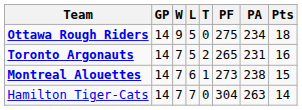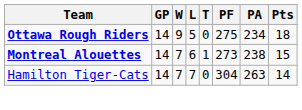 <table class="wikitable">
 <tr>
 <th>Team</th>
 <th>GP</th>
 <th>W</th>
 <th>L</th>
 <th>T</th>
 <th>PF</th>
 <th>PA</th>
 <th>Pts</th>
 </tr>
 <tr align="center">
 <td align="left"><strong><a href='#'>Ottawa Rough Riders</a></strong></td>
 <td>14</td>
 <td>9</td>
 <td>5</td>
 <td>0</td>
 <td>275</td>
 <td>234</td>
 <td>18</td>
 </tr>
 <tr align="center">
-<td align="left"><strong><a href='#'>Toronto Argonauts</a></strong></td>
-<td>14</td>
-<td>7</td>
-<td>5</td>
-<td>2</td>
-<td>265</td>
-<td>231</td>
-<td>16</td>
-</tr>
-<tr align="center">
 <td align="left"><strong><a href='#'>Montreal Alouettes</a></strong></td>
 <td>14</td>
 <td>7</td>
 <td>6</td>
 <td>1</td>
 <td>273</td>
 <td>238</td>
 <td>15</td>
 </tr>
 <tr align="center">
 <td align="left"><a href='#'>Hamilton Tiger-Cats</a></td>
 <td>14</td>
 <td>7</td>
 <td>7</td>
 <td>0</td>
 <td>304</td>
 <td>263</td>
 <td>14</td>
 </tr>
 </table>
